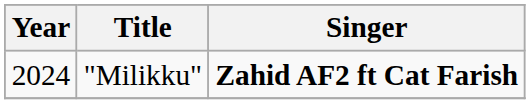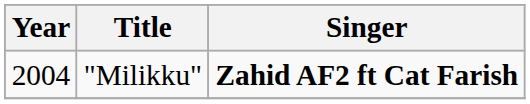 <table class="wikitable">
 <tr>
 <th>Year</th>
 <th>Title</th>
 <th>Singer</th>
 </tr>
 <tr>
-<td>2024</td>
+<td>2004</td>
 <td>"Milikku"</td>
 <td><strong>Zahid AF2 ft Cat Farish</strong></td>
 </tr>
 <tr>
 </tr>
 </table>
